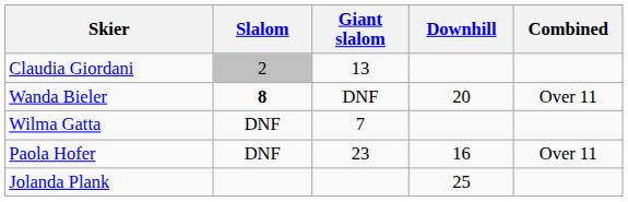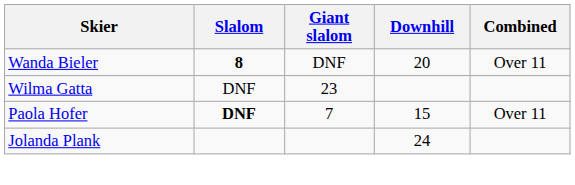 <table class="wikitable" width=550px style="font-size:100%; text-align:center;">
 <tr>
 <th width=250px>Skier</th>
 <th width=100px><a href='#'>Slalom</a></th>
 <th width=100px><a href='#'>Giant slalom</a></th>
 <th width=100px><a href='#'>Downhill</a></th>
 <th width=100px>Combined</th>
-</tr>
-<tr>
-<td align=left><a href='#'>Claudia Giordani</a></td>
-<td bgcolor=silver>2</td>
-<td>13</td>
-<td></td>
-<td></td>
 </tr>
 <tr>
 <td align=left><a href='#'>Wanda Bieler</a></td>
 <td><strong>8</strong></td>
 <td>DNF</td>
 <td>20</td>
 <td>Over 11</td>
 </tr>
 <tr>
 <td align=left><a href='#'>Wilma Gatta</a></td>
 <td>DNF</td>
-<td>7</td>
+<td>23</td>
 <td></td>
 <td></td>
 </tr>
 <tr>
 <td align=left><a href='#'>Paola Hofer</a></td>
-<td>DNF</td>
-<td>23</td>
-<td>16</td>
+<td><strong>DNF</strong></td>
+<td>7</td>
+<td>15</td>
 <td>Over 11</td>
 </tr>
 <tr>
 <td align=left><a href='#'>Jolanda Plank</a></td>
 <td></td>
 <td></td>
-<td>25</td>
+<td>24</td>
 <td></td>
 </tr>
 </table>
